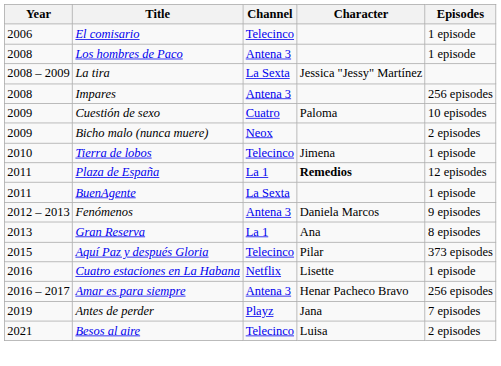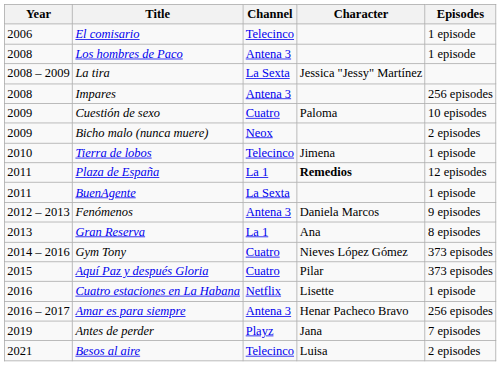 <table class="wikitable">
 <tr>
 <th>Year</th>
 <th>Title</th>
 <th>Channel</th>
 <th>Character</th>
 <th>Episodes</th>
 </tr>
 <tr>
 <td>2006</td>
 <td><em><a href='#'>El comisario</a></em></td>
 <td><a href='#'>Telecinco</a></td>
 <td></td>
 <td>1 episode</td>
 </tr>
 <tr>
 <td>2008</td>
 <td><em><a href='#'>Los hombres de Paco</a></em></td>
 <td><a href='#'>Antena 3</a></td>
 <td></td>
 <td>1 episode</td>
 </tr>
 <tr>
 <td>2008 – 2009</td>
 <td><em>La tira</em></td>
 <td><a href='#'>La Sexta</a></td>
 <td>Jessica "Jessy" Martínez</td>
 <td></td>
 </tr>
 <tr>
 <td>2008</td>
 <td><em>Impares</em></td>
 <td><a href='#'>Antena 3</a></td>
 <td></td>
 <td>256 episodes</td>
 </tr>
 <tr>
 <td>2009</td>
 <td><em>Cuestión de sexo</em></td>
 <td><a href='#'>Cuatro</a></td>
 <td>Paloma</td>
 <td>10 episodes</td>
 </tr>
 <tr>
 <td>2009</td>
 <td><em>Bicho malo (nunca muere)</em></td>
 <td><a href='#'>Neox</a></td>
 <td></td>
 <td>2 episodes</td>
 </tr>
 <tr>
 <td>2010</td>
 <td><em><a href='#'>Tierra de lobos</a></em></td>
 <td><a href='#'>Telecinco</a></td>
 <td>Jimena</td>
 <td>1 episode</td>
 </tr>
 <tr>
 <td>2011</td>
 <td><em><a href='#'>Plaza de España</a></em></td>
 <td><a href='#'>La 1</a></td>
 <td><strong>Remedios</strong></td>
 <td>12 episodes</td>
 </tr>
 <tr>
 <td>2011</td>
 <td><em><a href='#'>BuenAgente</a></em></td>
 <td><a href='#'>La Sexta</a></td>
 <td></td>
 <td>1 episode</td>
 </tr>
 <tr>
 <td>2012 – 2013</td>
 <td><em>Fenómenos</em></td>
 <td><a href='#'>Antena 3</a></td>
 <td>Daniela Marcos</td>
 <td>9 episodes</td>
 </tr>
 <tr>
 <td>2013</td>
 <td><em><a href='#'>Gran Reserva</a></em></td>
 <td><a href='#'>La 1</a></td>
 <td>Ana</td>
 <td>8 episodes</td>
 </tr>
 <tr>
+<td>2014 – 2016</td>
+<td><em>Gym Tony</em></td>
+<td><a href='#'>Cuatro</a></td>
+<td>Nieves López Gómez</td>
+<td>373 episodes</td>
+</tr>
+<tr>
 <td>2015</td>
 <td><em><a href='#'>Aquí Paz y después Gloria</a></em></td>
-<td><a href='#'>Telecinco</a></td>
+<td><a href='#'>Cuatro</a></td>
 <td>Pilar</td>
 <td>373 episodes</td>
 </tr>
 <tr>
 <td>2016</td>
 <td><em><a href='#'>Cuatro estaciones en La Habana</a></em></td>
 <td><a href='#'>Netflix</a></td>
 <td>Lisette</td>
 <td>1 episode</td>
 </tr>
 <tr>
 <td>2016 – 2017</td>
 <td><em><a href='#'>Amar es para siempre</a></em></td>
 <td><a href='#'>Antena 3</a></td>
 <td>Henar Pacheco Bravo</td>
 <td>256 episodes</td>
 </tr>
 <tr>
 <td>2019</td>
 <td><em>Antes de perder</em></td>
 <td><a href='#'>Playz</a></td>
 <td>Jana</td>
 <td>7 episodes</td>
 </tr>
 <tr>
 <td>2021</td>
 <td><a href='#'><em>Besos al aire</em></a></td>
 <td><a href='#'>Telecinco</a></td>
 <td>Luisa</td>
 <td>2 episodes</td>
 </tr>
 </table>
